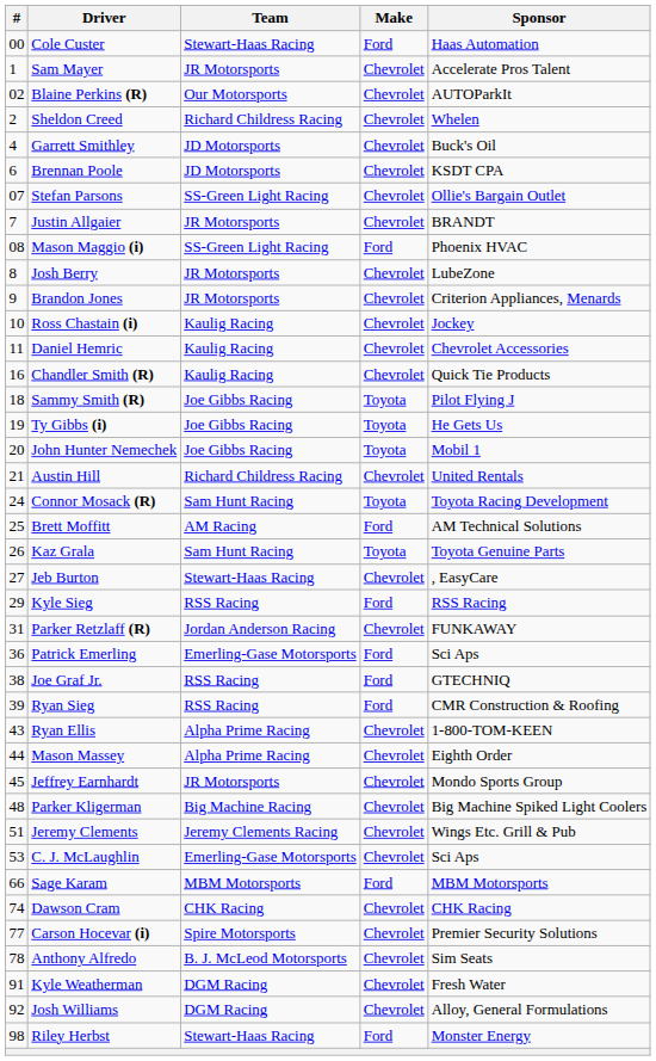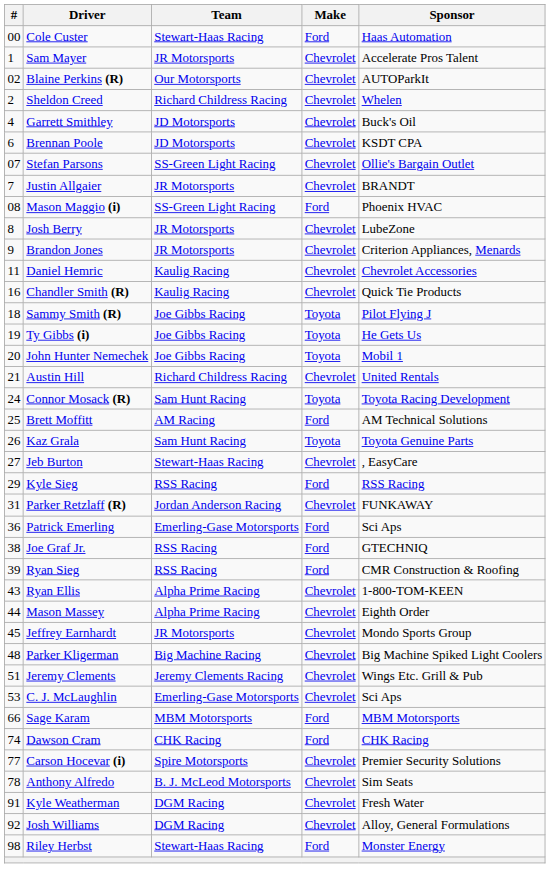 <table class="wikitable" style="font-size: 95%;">
 <tr>
 <th>#</th>
 <th>Driver</th>
 <th>Team</th>
 <th>Make</th>
 <th>Sponsor</th>
 </tr>
 <tr>
 <td>00</td>
 <td><a href='#'>Cole Custer</a></td>
 <td><a href='#'>Stewart-Haas Racing</a></td>
 <td><a href='#'>Ford</a></td>
 <td><a href='#'>Haas Automation</a></td>
 </tr>
 <tr>
 <td>1</td>
 <td><a href='#'>Sam Mayer</a></td>
 <td><a href='#'>JR Motorsports</a></td>
 <td><a href='#'>Chevrolet</a></td>
 <td>Accelerate Pros Talent</td>
 </tr>
 <tr>
 <td>02</td>
 <td><a href='#'>Blaine Perkins</a> <strong>(R)</strong></td>
 <td><a href='#'>Our Motorsports</a></td>
 <td><a href='#'>Chevrolet</a></td>
 <td>AUTOParkIt</td>
 </tr>
 <tr>
 <td>2</td>
 <td><a href='#'>Sheldon Creed</a></td>
 <td><a href='#'>Richard Childress Racing</a></td>
 <td><a href='#'>Chevrolet</a></td>
 <td><a href='#'>Whelen</a></td>
 </tr>
 <tr>
 <td>4</td>
 <td><a href='#'>Garrett Smithley</a></td>
 <td><a href='#'>JD Motorsports</a></td>
 <td><a href='#'>Chevrolet</a></td>
 <td>Buck's Oil</td>
 </tr>
 <tr>
 <td>6</td>
 <td><a href='#'>Brennan Poole</a></td>
 <td><a href='#'>JD Motorsports</a></td>
 <td><a href='#'>Chevrolet</a></td>
 <td>KSDT CPA</td>
 </tr>
 <tr>
 <td>07</td>
 <td><a href='#'>Stefan Parsons</a></td>
 <td><a href='#'>SS-Green Light Racing</a></td>
 <td><a href='#'>Chevrolet</a></td>
 <td><a href='#'>Ollie's Bargain Outlet</a></td>
 </tr>
 <tr>
 <td>7</td>
 <td><a href='#'>Justin Allgaier</a></td>
 <td><a href='#'>JR Motorsports</a></td>
 <td><a href='#'>Chevrolet</a></td>
 <td>BRANDT</td>
 </tr>
 <tr>
 <td>08</td>
 <td><a href='#'>Mason Maggio</a> <strong>(i)</strong></td>
 <td><a href='#'>SS-Green Light Racing</a></td>
 <td><a href='#'>Ford</a></td>
 <td>Phoenix HVAC</td>
 </tr>
 <tr>
 <td>8</td>
 <td><a href='#'>Josh Berry</a></td>
 <td><a href='#'>JR Motorsports</a></td>
 <td><a href='#'>Chevrolet</a></td>
 <td>LubeZone</td>
 </tr>
 <tr>
 <td>9</td>
 <td><a href='#'>Brandon Jones</a></td>
 <td><a href='#'>JR Motorsports</a></td>
 <td><a href='#'>Chevrolet</a></td>
 <td>Criterion Appliances, <a href='#'>Menards</a></td>
-</tr>
-<tr>
-<td>10</td>
-<td><a href='#'>Ross Chastain</a> <strong>(i)</strong></td>
-<td><a href='#'>Kaulig Racing</a></td>
-<td><a href='#'>Chevrolet</a></td>
-<td><a href='#'>Jockey</a></td>
 </tr>
 <tr>
 <td>11</td>
 <td><a href='#'>Daniel Hemric</a></td>
 <td><a href='#'>Kaulig Racing</a></td>
 <td><a href='#'>Chevrolet</a></td>
 <td><a href='#'>Chevrolet Accessories</a></td>
 </tr>
 <tr>
 <td>16</td>
 <td><a href='#'>Chandler Smith</a> <strong>(R)</strong></td>
 <td><a href='#'>Kaulig Racing</a></td>
 <td><a href='#'>Chevrolet</a></td>
 <td>Quick Tie Products</td>
 </tr>
 <tr>
 <td>18</td>
 <td nowrap=""><a href='#'>Sammy Smith</a> <strong>(R)</strong></td>
 <td><a href='#'>Joe Gibbs Racing</a></td>
 <td><a href='#'>Toyota</a></td>
 <td><a href='#'>Pilot Flying J</a></td>
 </tr>
 <tr>
 <td>19</td>
 <td><a href='#'>Ty Gibbs</a> <strong>(i)</strong></td>
 <td><a href='#'>Joe Gibbs Racing</a></td>
 <td><a href='#'>Toyota</a></td>
 <td><a href='#'>He Gets Us</a></td>
 </tr>
 <tr>
 <td>20</td>
 <td><a href='#'>John Hunter Nemechek</a></td>
 <td><a href='#'>Joe Gibbs Racing</a></td>
 <td><a href='#'>Toyota</a></td>
 <td><a href='#'>Mobil 1</a></td>
 </tr>
 <tr>
 <td>21</td>
 <td><a href='#'>Austin Hill</a></td>
 <td><a href='#'>Richard Childress Racing</a></td>
 <td><a href='#'>Chevrolet</a></td>
 <td><a href='#'>United Rentals</a></td>
 </tr>
 <tr>
 <td>24</td>
 <td><a href='#'>Connor Mosack</a> <strong>(R)</strong></td>
 <td><a href='#'>Sam Hunt Racing</a></td>
 <td><a href='#'>Toyota</a></td>
 <td><a href='#'>Toyota Racing Development</a></td>
 </tr>
 <tr>
 <td>25</td>
 <td><a href='#'>Brett Moffitt</a></td>
 <td><a href='#'>AM Racing</a></td>
 <td><a href='#'>Ford</a></td>
 <td>AM Technical Solutions</td>
 </tr>
 <tr>
 <td>26</td>
 <td><a href='#'>Kaz Grala</a></td>
 <td><a href='#'>Sam Hunt Racing</a></td>
 <td><a href='#'>Toyota</a></td>
 <td><a href='#'>Toyota Genuine Parts</a></td>
 </tr>
 <tr>
 <td>27</td>
 <td><a href='#'>Jeb Burton</a></td>
 <td><a href='#'>Stewart-Haas Racing</a></td>
 <td><a href='#'>Chevrolet</a></td>
 <td>, EasyCare</td>
 </tr>
 <tr>
 <td>29</td>
 <td><a href='#'>Kyle Sieg</a></td>
 <td nowrap=""><a href='#'>RSS Racing</a></td>
 <td><a href='#'>Ford</a></td>
 <td><a href='#'>RSS Racing</a></td>
 </tr>
 <tr>
 <td>31</td>
 <td><a href='#'>Parker Retzlaff</a> <strong>(R)</strong></td>
 <td nowrap=""><a href='#'>Jordan Anderson Racing</a></td>
 <td><a href='#'>Chevrolet</a></td>
 <td>FUNKAWAY</td>
 </tr>
 <tr>
 <td>36</td>
 <td><a href='#'>Patrick Emerling</a></td>
 <td><a href='#'>Emerling-Gase Motorsports</a></td>
 <td><a href='#'>Ford</a></td>
 <td>Sci Aps</td>
 </tr>
 <tr>
 <td>38</td>
 <td><a href='#'>Joe Graf Jr.</a></td>
 <td><a href='#'>RSS Racing</a></td>
 <td><a href='#'>Ford</a></td>
 <td>GTECHNIQ</td>
 </tr>
 <tr>
 <td>39</td>
 <td><a href='#'>Ryan Sieg</a></td>
 <td><a href='#'>RSS Racing</a></td>
 <td><a href='#'>Ford</a></td>
 <td>CMR Construction & Roofing</td>
 </tr>
 <tr>
 <td>43</td>
 <td><a href='#'>Ryan Ellis</a></td>
 <td><a href='#'>Alpha Prime Racing</a></td>
 <td><a href='#'>Chevrolet</a></td>
 <td>1-800-TOM-KEEN</td>
 </tr>
 <tr>
 <td>44</td>
 <td><a href='#'>Mason Massey</a></td>
 <td><a href='#'>Alpha Prime Racing</a></td>
 <td><a href='#'>Chevrolet</a></td>
 <td>Eighth Order</td>
 </tr>
 <tr>
 <td>45</td>
 <td><a href='#'>Jeffrey Earnhardt</a></td>
 <td><a href='#'>JR Motorsports</a></td>
 <td><a href='#'>Chevrolet</a></td>
 <td>Mondo Sports Group</td>
 </tr>
 <tr>
 <td>48</td>
 <td><a href='#'>Parker Kligerman</a></td>
 <td><a href='#'>Big Machine Racing</a></td>
 <td><a href='#'>Chevrolet</a></td>
 <td>Big Machine Spiked Light Coolers</td>
 </tr>
 <tr>
 <td>51</td>
 <td><a href='#'>Jeremy Clements</a></td>
 <td><a href='#'>Jeremy Clements Racing</a></td>
 <td><a href='#'>Chevrolet</a></td>
 <td>Wings Etc. Grill & Pub</td>
 </tr>
 <tr>
 <td>53</td>
 <td><a href='#'>C. J. McLaughlin</a></td>
 <td><a href='#'>Emerling-Gase Motorsports</a></td>
 <td><a href='#'>Chevrolet</a></td>
 <td>Sci Aps</td>
 </tr>
 <tr>
 <td>66</td>
 <td><a href='#'>Sage Karam</a></td>
 <td><a href='#'>MBM Motorsports</a></td>
 <td><a href='#'>Ford</a></td>
 <td><a href='#'>MBM Motorsports</a></td>
 </tr>
 <tr>
 <td>74</td>
 <td><a href='#'>Dawson Cram</a></td>
 <td><a href='#'>CHK Racing</a></td>
-<td><a href='#'>Chevrolet</a></td>
+<td><a href='#'>Ford</a></td>
 <td><a href='#'>CHK Racing</a></td>
 </tr>
 <tr>
 <td>77</td>
 <td><a href='#'>Carson Hocevar</a> <strong>(i)</strong></td>
 <td><a href='#'>Spire Motorsports</a></td>
 <td><a href='#'>Chevrolet</a></td>
 <td>Premier Security Solutions</td>
 </tr>
 <tr>
 <td>78</td>
 <td><a href='#'>Anthony Alfredo</a></td>
 <td><a href='#'>B. J. McLeod Motorsports</a></td>
 <td><a href='#'>Chevrolet</a></td>
 <td>Sim Seats</td>
 </tr>
 <tr>
 <td>91</td>
 <td><a href='#'>Kyle Weatherman</a></td>
 <td><a href='#'>DGM Racing</a></td>
 <td><a href='#'>Chevrolet</a></td>
 <td>Fresh Water</td>
 </tr>
 <tr>
 <td>92</td>
 <td><a href='#'>Josh Williams</a></td>
 <td><a href='#'>DGM Racing</a></td>
 <td><a href='#'>Chevrolet</a></td>
 <td>Alloy, General Formulations</td>
 </tr>
 <tr>
 <td>98</td>
 <td><a href='#'>Riley Herbst</a></td>
 <td><a href='#'>Stewart-Haas Racing</a></td>
 <td><a href='#'>Ford</a></td>
 <td><a href='#'>Monster Energy</a></td>
 </tr>
 <tr>
 <th colspan="5"></th>
 </tr>
 </table>
